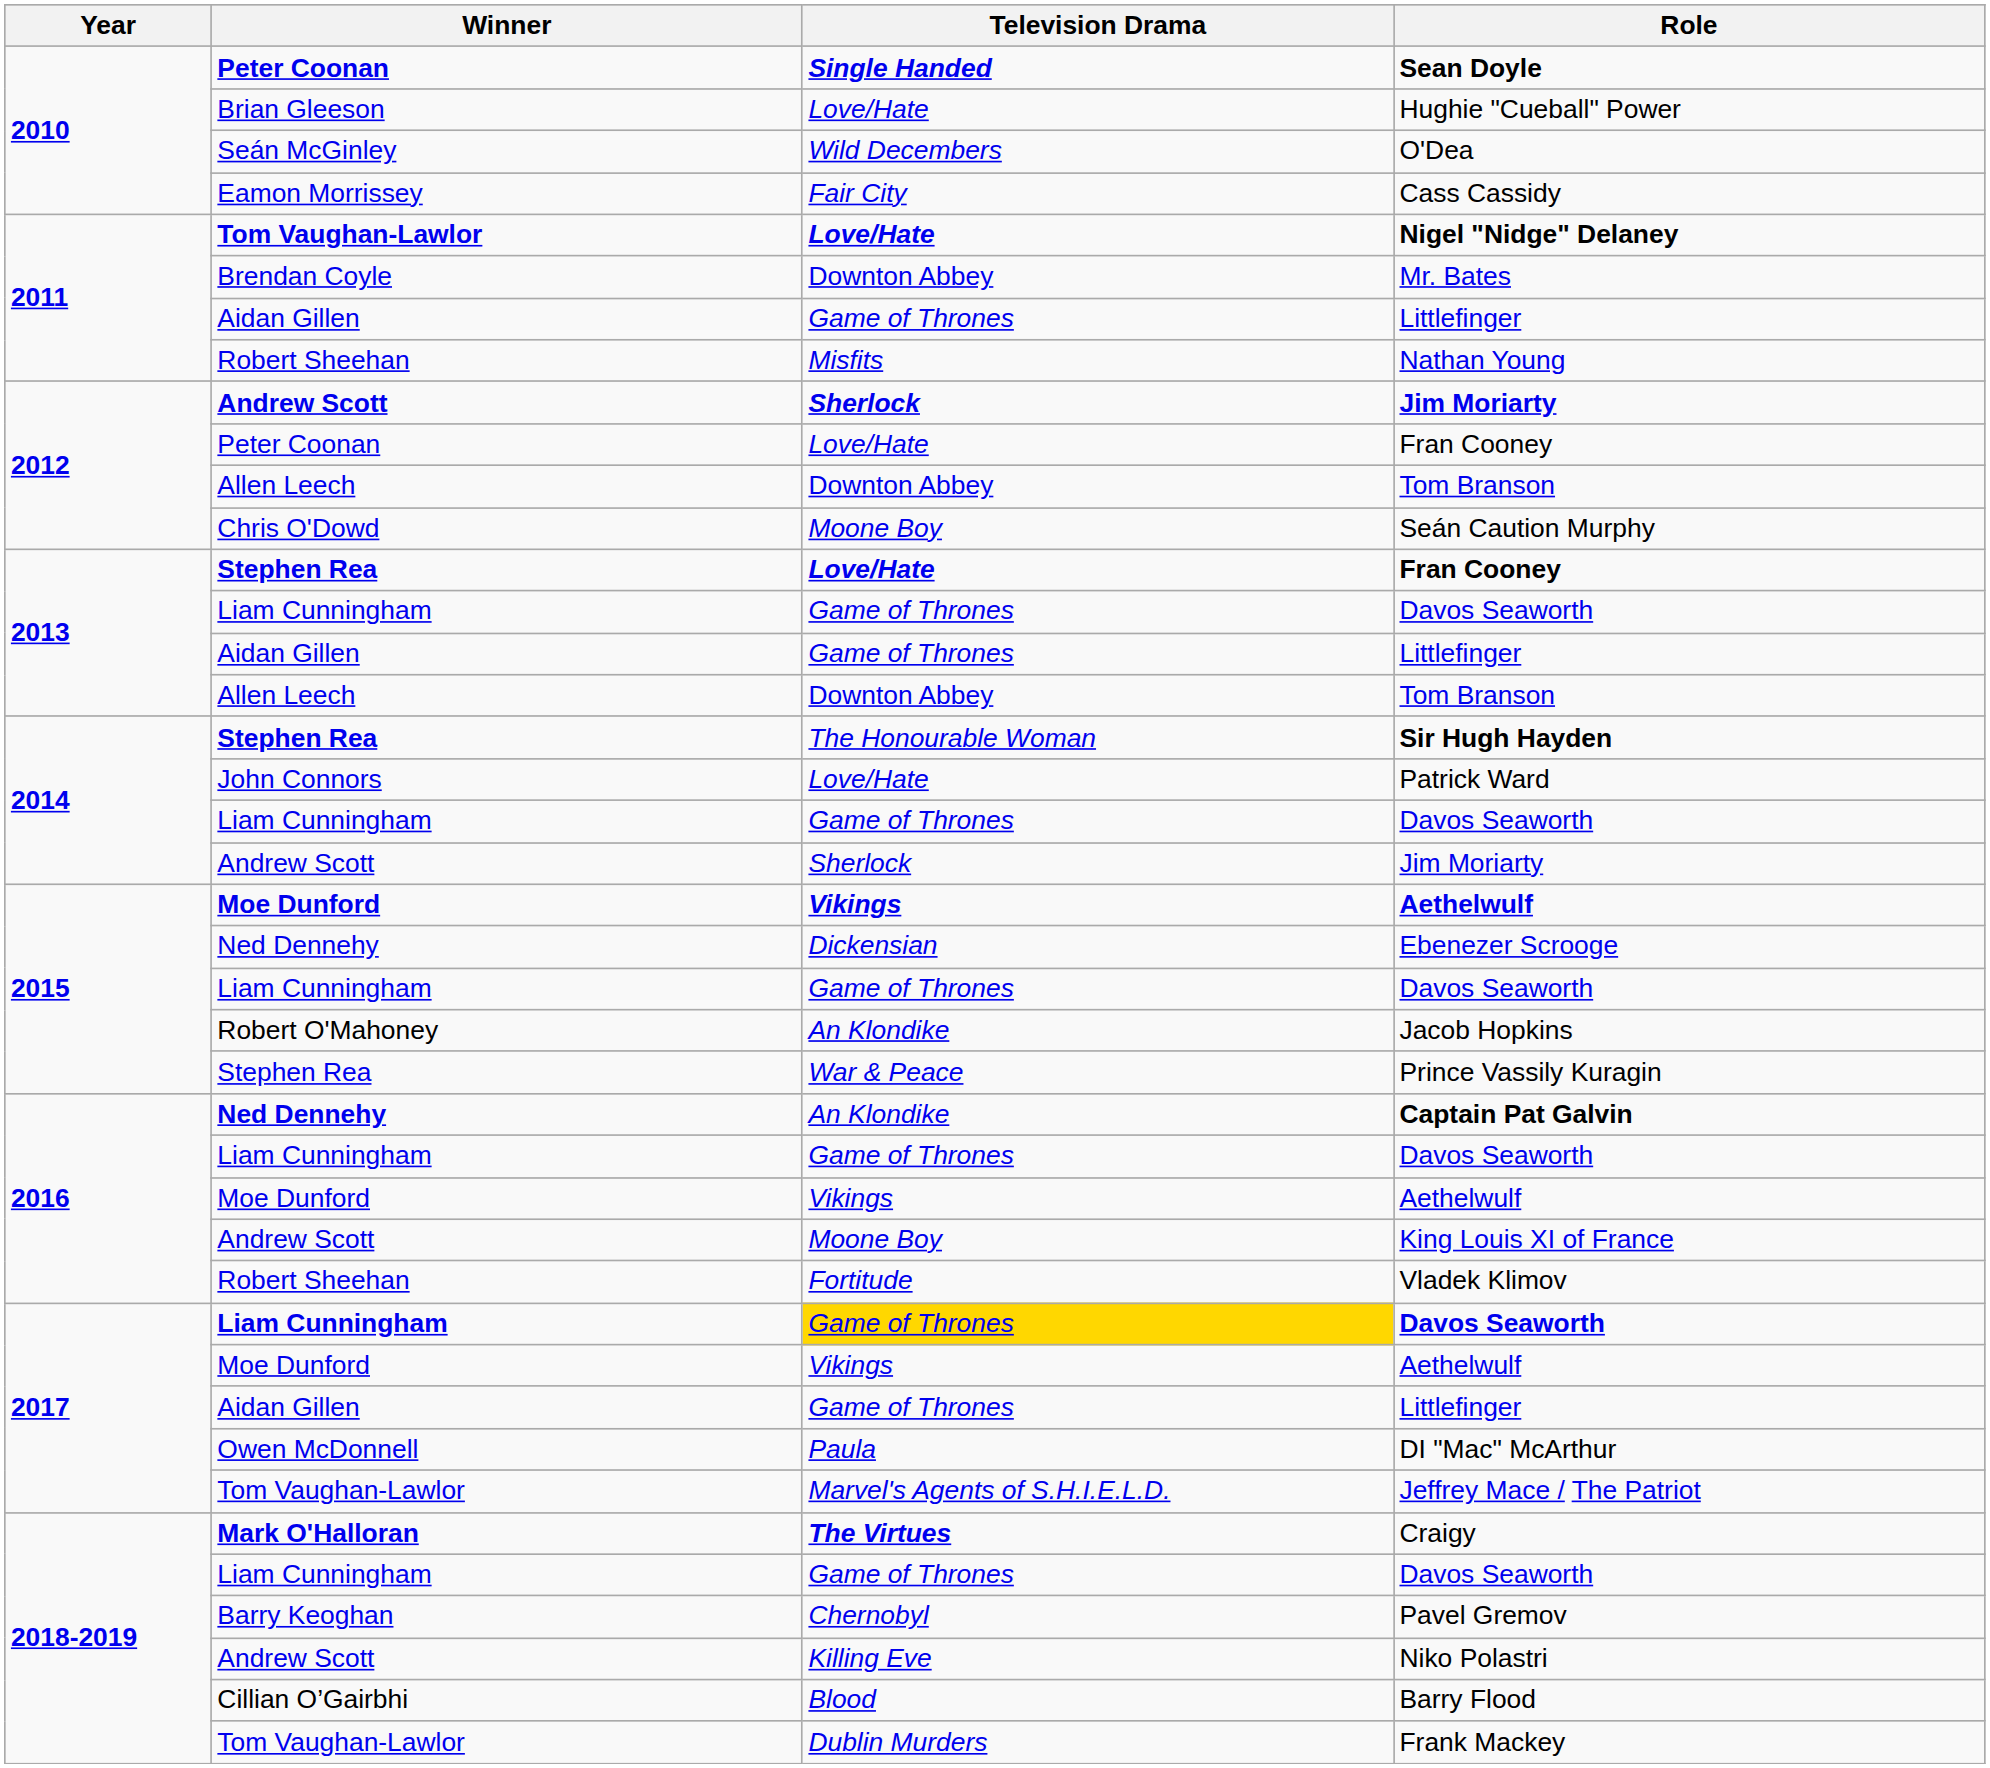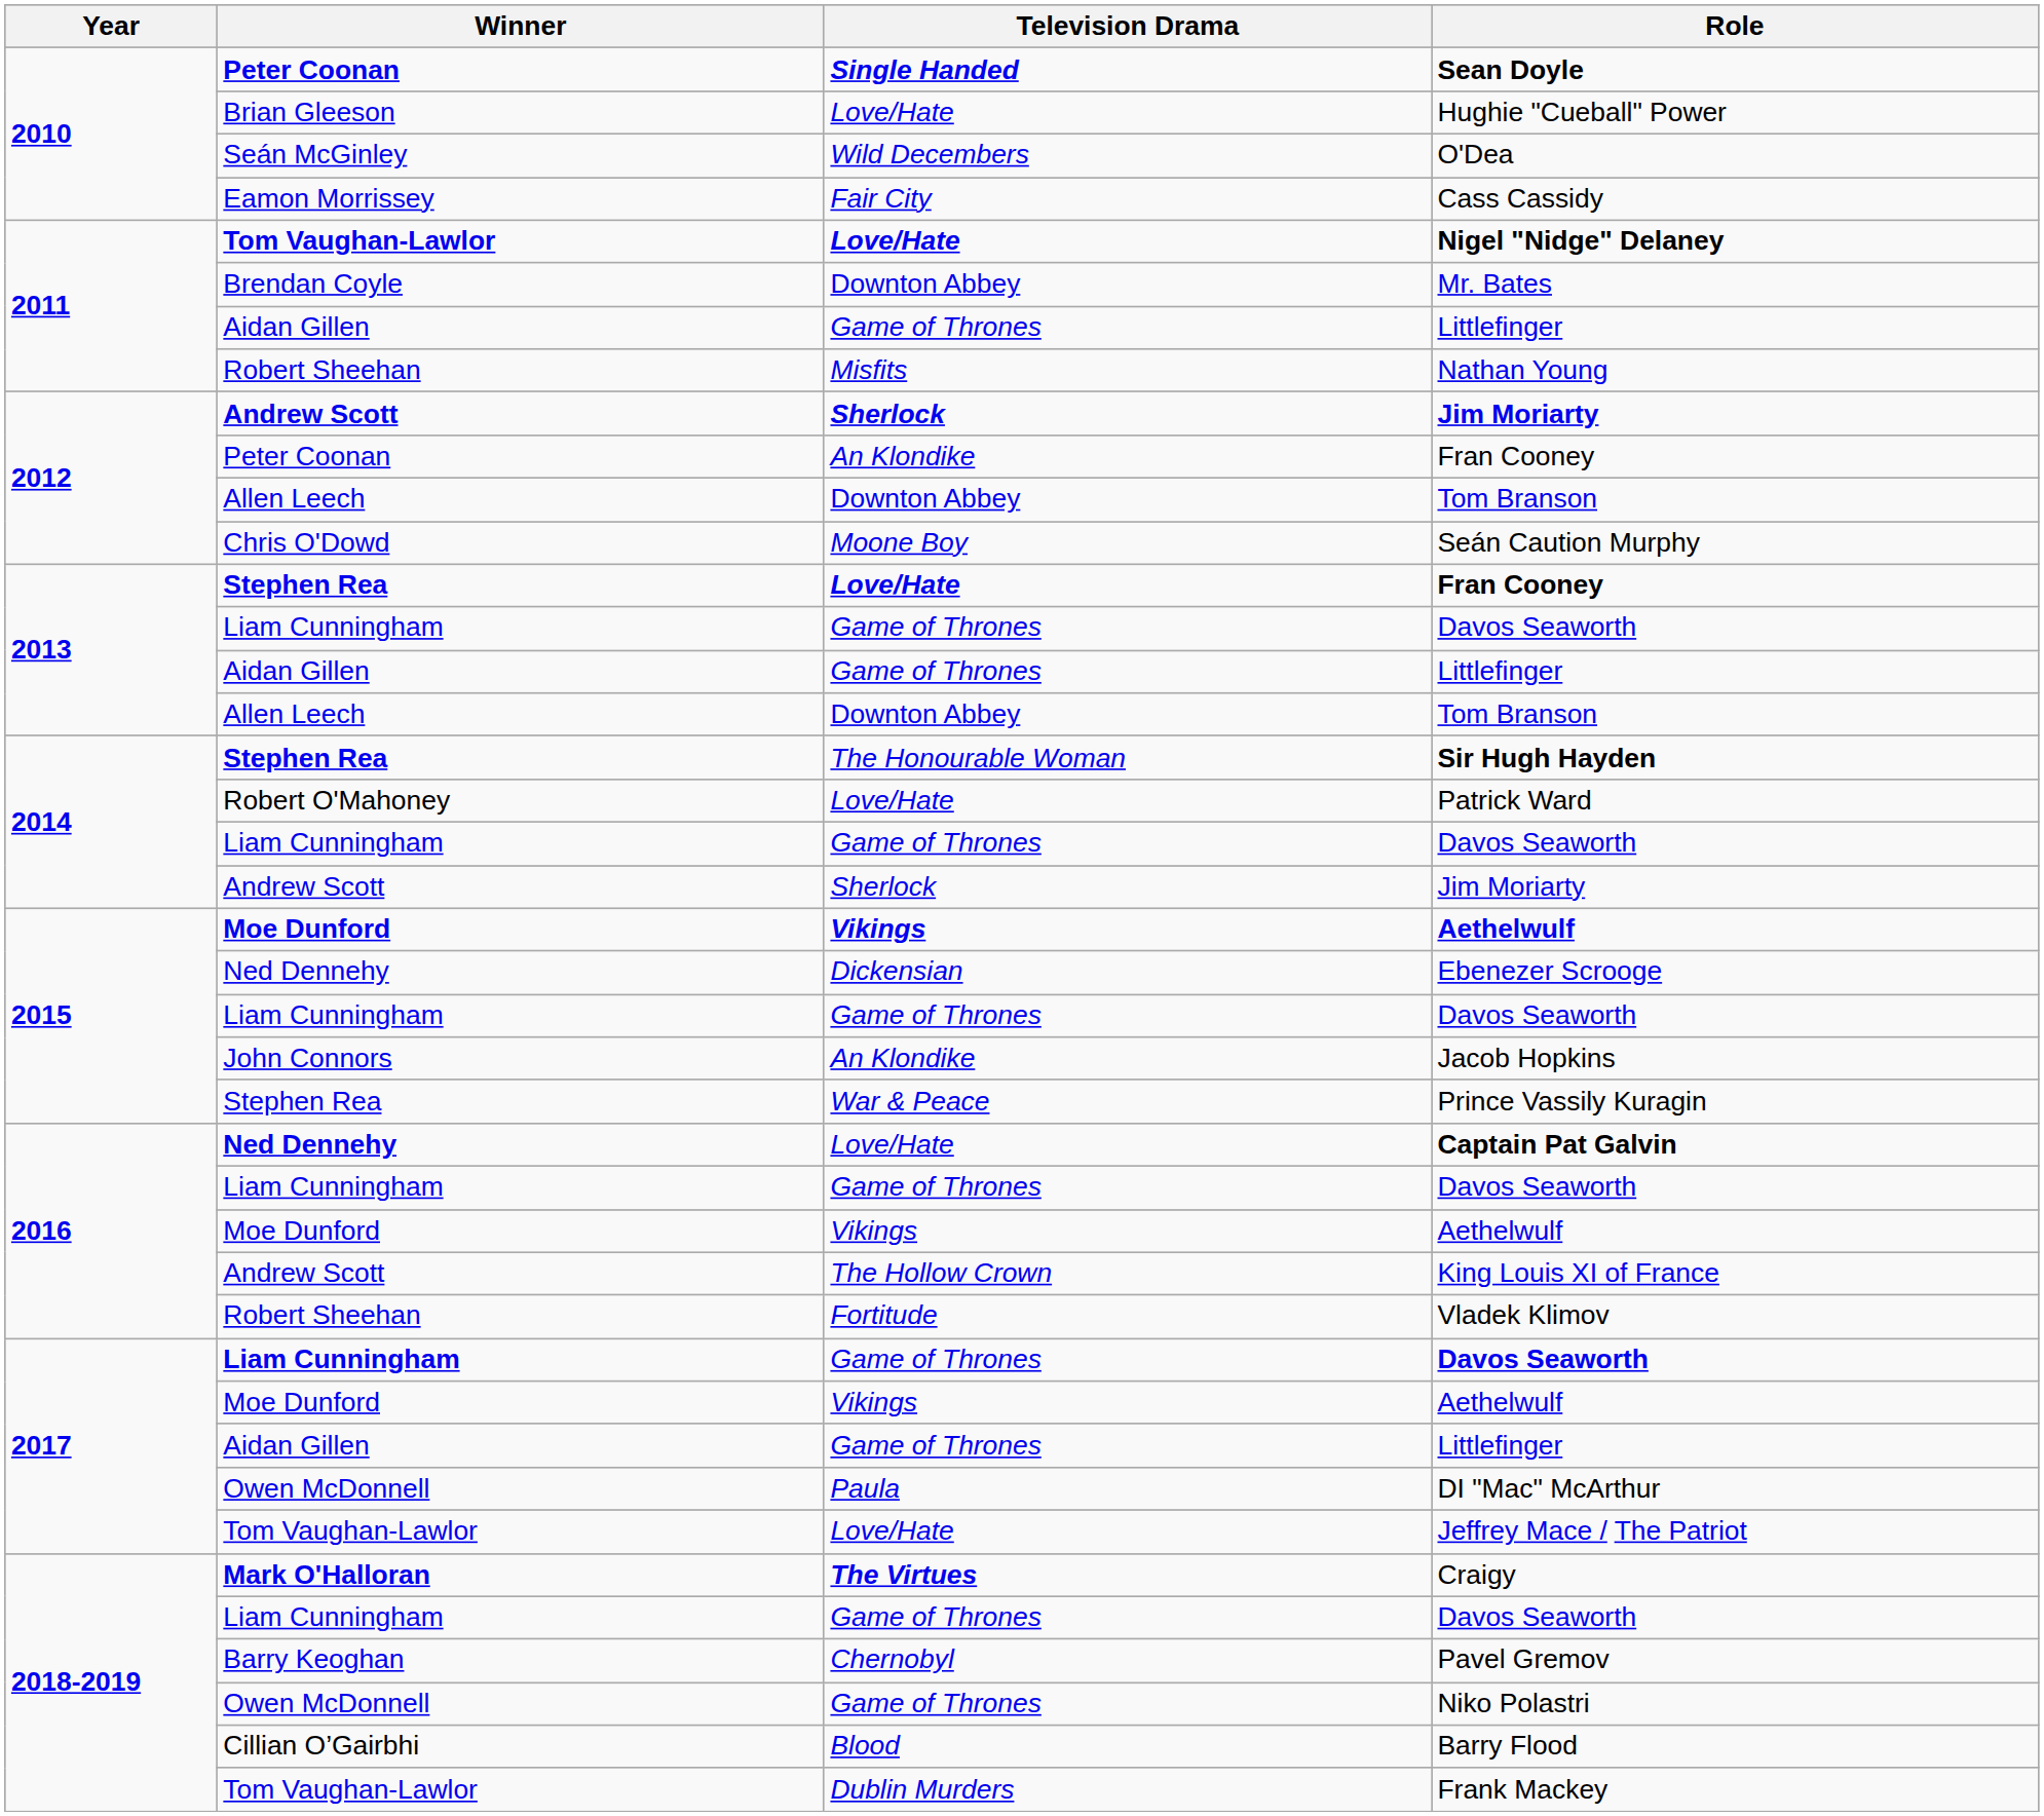 <table class="wikitable" width="95%" cellpadding="5">
 <tr>
 <th width="100"><strong>Year</strong></th>
 <th width="300"><strong>Winner</strong></th>
 <th width="300">Television Drama</th>
 <th width="300"><strong>Role</strong></th>
 </tr>
 <tr>
 <td rowspan="4"><strong><a href='#'>2010</a></strong></td>
 <td><strong><a href='#'>Peter Coonan</a></strong></td>
 <td><strong><em><a href='#'>Single Handed</a></em></strong></td>
 <td><strong>Sean Doyle</strong></td>
 </tr>
 <tr>
 <td><a href='#'>Brian Gleeson</a></td>
 <td><a href='#'><em>Love/Hate</em></a></td>
 <td>Hughie "Cueball" Power</td>
 </tr>
 <tr>
 <td><a href='#'>Seán McGinley</a></td>
 <td><a href='#'><em>Wild Decembers</em></a></td>
 <td>O'Dea</td>
 </tr>
 <tr>
 <td><a href='#'>Eamon Morrissey</a></td>
 <td><em><a href='#'>Fair City</a></em></td>
 <td>Cass Cassidy</td>
 </tr>
 <tr>
 <td rowspan="4"><strong><a href='#'>2011</a></strong></td>
 <td><strong><a href='#'>Tom Vaughan-Lawlor</a></strong></td>
 <td><em><a href='#'><strong>Love/Hate</strong></a></em></td>
 <td><strong>Nigel "Nidge" Delaney</strong></td>
 </tr>
 <tr>
 <td><a href='#'>Brendan Coyle</a></td>
 <td><a href='#'>Downton Abbey</a></td>
 <td><a href='#'>Mr. Bates</a></td>
 </tr>
 <tr>
 <td><a href='#'>Aidan Gillen</a></td>
 <td><em><a href='#'>Game of Thrones</a></em></td>
 <td><a href='#'>Littlefinger</a></td>
 </tr>
 <tr>
 <td><a href='#'>Robert Sheehan</a></td>
 <td><a href='#'><em>Misfits</em></a></td>
 <td><a href='#'>Nathan Young</a></td>
 </tr>
 <tr>
 <td rowspan="4"><strong><a href='#'>2012</a></strong></td>
 <td><strong><a href='#'>Andrew Scott</a></strong></td>
 <td><em><a href='#'><strong>Sherlock</strong></a></em></td>
 <td><a href='#'><strong>Jim Moriarty</strong></a></td>
 </tr>
 <tr>
 <td><a href='#'>Peter Coonan</a></td>
-<td><em><a href='#'>Love/Hate</a></em></td>
+<td><em><a href='#'>An Klondike</a></em></td>
 <td>Fran Cooney</td>
 </tr>
 <tr>
 <td><a href='#'>Allen Leech</a></td>
 <td><a href='#'>Downton Abbey</a></td>
 <td><a href='#'>Tom Branson</a></td>
 </tr>
 <tr>
 <td><a href='#'>Chris O'Dowd</a></td>
 <td><em><a href='#'>Moone Boy</a></em></td>
 <td>Seán Caution Murphy</td>
 </tr>
 <tr>
 <td rowspan="4"><strong><a href='#'>2013</a></strong></td>
 <td><strong><a href='#'>Stephen Rea</a></strong></td>
 <td><em><a href='#'><strong>Love/Hate</strong></a></em></td>
 <td><strong>Fran Cooney</strong></td>
 </tr>
 <tr>
 <td><a href='#'>Liam Cunningham</a></td>
 <td><em><a href='#'>Game of Thrones</a></em></td>
 <td><a href='#'>Davos Seaworth</a></td>
 </tr>
 <tr>
 <td><a href='#'>Aidan Gillen</a></td>
 <td><em><a href='#'>Game of Thrones</a></em></td>
 <td><a href='#'>Littlefinger</a></td>
 </tr>
 <tr>
 <td><a href='#'>Allen Leech</a></td>
 <td><a href='#'>Downton Abbey</a></td>
 <td><a href='#'>Tom Branson</a></td>
 </tr>
 <tr>
 <td rowspan="4"><strong><a href='#'>2014</a></strong></td>
 <td><strong><a href='#'>Stephen Rea</a></strong></td>
 <td><em><a href='#'>The Honourable Woman</a></em></td>
 <td><strong>Sir Hugh Hayden</strong></td>
 </tr>
 <tr>
-<td><a href='#'>John Connors</a></td>
+<td>Robert O'Mahoney</td>
 <td><em><a href='#'>Love/Hate</a></em></td>
 <td>Patrick Ward</td>
 </tr>
 <tr>
 <td><a href='#'>Liam Cunningham</a></td>
 <td><em><a href='#'>Game of Thrones</a></em></td>
 <td><a href='#'>Davos Seaworth</a></td>
 </tr>
 <tr>
 <td><a href='#'>Andrew Scott</a></td>
 <td><em><a href='#'>Sherlock</a></em></td>
 <td><a href='#'>Jim Moriarty</a></td>
 </tr>
 <tr>
 <td rowspan="5"><strong><a href='#'>2015</a></strong></td>
 <td><strong><a href='#'>Moe Dunford</a></strong></td>
 <td><em><a href='#'><strong>Vikings</strong></a></em></td>
 <td><a href='#'><strong>Aethelwulf</strong></a></td>
 </tr>
 <tr>
 <td><a href='#'>Ned Dennehy</a></td>
 <td><a href='#'><em>Dickensian</em></a></td>
 <td><a href='#'>Ebenezer Scrooge</a></td>
 </tr>
 <tr>
 <td><a href='#'>Liam Cunningham</a></td>
 <td><em><a href='#'>Game of Thrones</a></em></td>
 <td><a href='#'>Davos Seaworth</a></td>
 </tr>
 <tr>
-<td>Robert O'Mahoney</td>
+<td><a href='#'>John Connors</a></td>
 <td><em><a href='#'>An Klondike</a></em></td>
 <td>Jacob Hopkins</td>
 </tr>
 <tr>
 <td><a href='#'>Stephen Rea</a></td>
 <td><a href='#'><em>War & Peace</em></a></td>
 <td>Prince Vassily Kuragin</td>
 </tr>
 <tr>
 <td rowspan="5"><strong><a href='#'>2016</a></strong></td>
 <td><strong><a href='#'>Ned Dennehy</a></strong></td>
-<td><em><a href='#'>An Klondike</a></em></td>
+<td><em><a href='#'>Love/Hate</a></em></td>
 <td><strong>Captain Pat Galvin</strong></td>
 </tr>
 <tr>
 <td><a href='#'>Liam Cunningham</a></td>
 <td><em><a href='#'>Game of Thrones</a></em></td>
 <td><a href='#'>Davos Seaworth</a></td>
 </tr>
 <tr>
 <td><a href='#'>Moe Dunford</a></td>
 <td><em><a href='#'>Vikings</a></em></td>
 <td><a href='#'>Aethelwulf</a></td>
 </tr>
 <tr>
 <td><a href='#'>Andrew Scott</a></td>
-<td><em><a href='#'>Moone Boy</a></em></td>
+<td><em><a href='#'>The Hollow Crown</a></em></td>
 <td><a href='#'>King Louis XI of France</a></td>
 </tr>
 <tr>
 <td><a href='#'>Robert Sheehan</a></td>
 <td><a href='#'><em>Fortitude</em></a></td>
 <td>Vladek Klimov</td>
 </tr>
 <tr>
 <td rowspan="5"><strong><a href='#'>2017</a></strong></td>
 <td><strong><a href='#'>Liam Cunningham</a></strong></td>
-<td style="background: gold;"><em><a href='#'>Game of Thrones</a></em></td>
+<td><em><a href='#'>Game of Thrones</a></em></td>
 <td><strong><a href='#'>Davos Seaworth</a></strong></td>
 </tr>
 <tr>
 <td><a href='#'>Moe Dunford</a></td>
 <td><em><a href='#'>Vikings</a></em></td>
 <td><a href='#'>Aethelwulf</a></td>
 </tr>
 <tr>
 <td><a href='#'>Aidan Gillen</a></td>
 <td><em><a href='#'>Game of Thrones</a></em></td>
 <td><a href='#'>Littlefinger</a></td>
 </tr>
 <tr>
 <td><a href='#'>Owen McDonnell</a></td>
 <td><a href='#'><em>Paula</em></a></td>
 <td>DI "Mac" McArthur</td>
 </tr>
 <tr>
 <td><a href='#'>Tom Vaughan-Lawlor</a></td>
-<td><a href='#'><em>Marvel's Agents of S.H.I.E.L.D.</em></a></td>
+<td><a href='#'><em>Love/Hate</em></a></td>
 <td><a href='#'>Jeffrey Mace /</a> <a href='#'>The Patriot</a></td>
 </tr>
 <tr>
 <td rowspan="6"><a href='#'><strong>2018-2019</strong></a></td>
 <td><strong><a href='#'>Mark O'Halloran</a></strong></td>
 <td><strong><em><a href='#'>The Virtues</a></em></strong></td>
 <td>Craigy</td>
 </tr>
 <tr>
 <td><a href='#'>Liam Cunningham</a></td>
 <td><em><a href='#'>Game of Thrones</a></em></td>
 <td><a href='#'>Davos Seaworth</a></td>
 </tr>
 <tr>
 <td><a href='#'>Barry Keoghan</a></td>
 <td><a href='#'><em>Chernobyl</em></a></td>
 <td>Pavel Gremov</td>
 </tr>
 <tr>
-<td><a href='#'>Andrew Scott</a></td>
-<td><em><a href='#'>Killing Eve</a></em></td>
+<td><a href='#'>Owen McDonnell</a></td>
+<td><em><a href='#'>Game of Thrones</a></em></td>
 <td>Niko Polastri</td>
 </tr>
 <tr>
 <td>Cillian O’Gairbhi</td>
 <td><a href='#'><em>Blood</em></a></td>
 <td>Barry Flood</td>
 </tr>
 <tr>
 <td><a href='#'>Tom Vaughan-Lawlor</a></td>
 <td><em><a href='#'>Dublin Murders</a></em></td>
 <td>Frank Mackey</td>
 </tr>
 </table>
